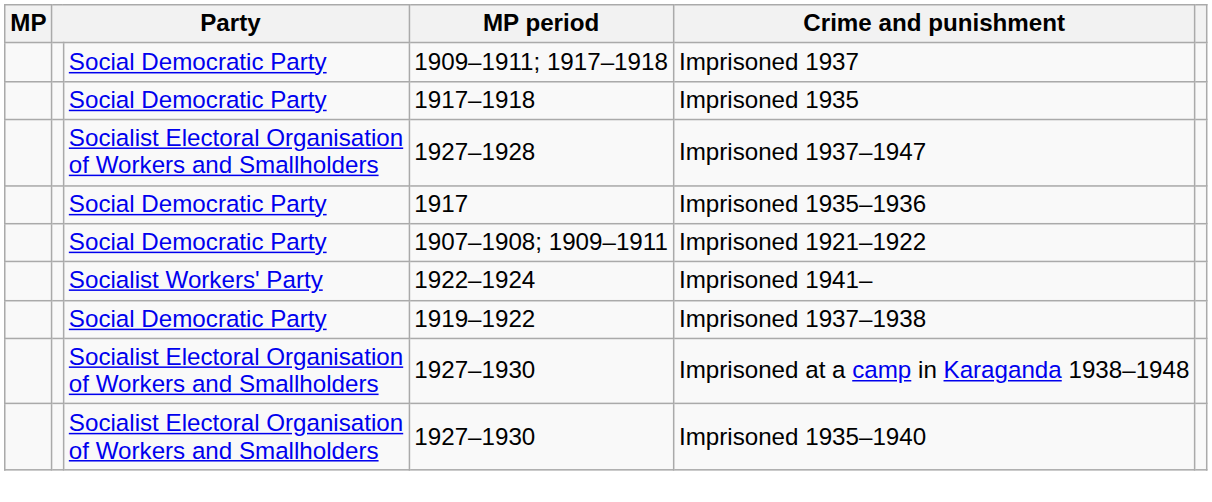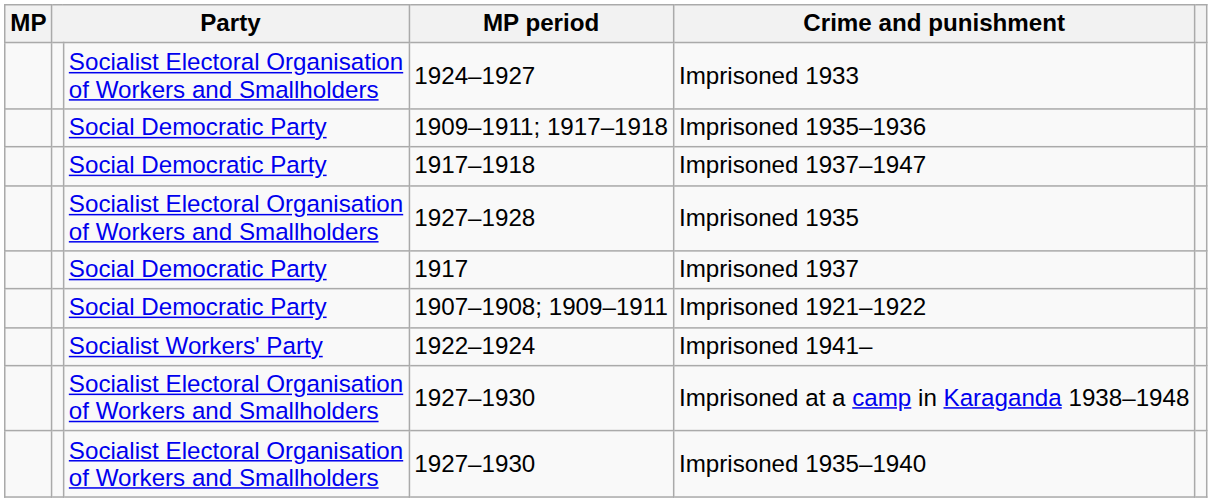 <table class="wikitable plainrowheaders sortable" style="font-size:100%; text-align:left;">
 <tr>
 <th>MP</th>
 <th colspan="2">Party</th>
 <th>MP period</th>
 <th>Crime and punishment</th>
 <th></th>
 </tr>
 <tr>
 <td></td>
 <td></td>
+<td><a href='#'>Socialist Electoral Organisation<br>of Workers and Smallholders</a></td>
+<td>1924–1927</td>
+<td>Imprisoned 1933</td>
+<td></td>
+</tr>
+<tr>
+<td></td>
+<td></td>
 <td><a href='#'>Social Democratic Party</a></td>
 <td>1909–1911; 1917–1918</td>
-<td>Imprisoned 1937</td>
+<td>Imprisoned 1935–1936</td>
 <td></td>
 </tr>
 <tr>
 <td></td>
 <td></td>
 <td><a href='#'>Social Democratic Party</a></td>
 <td>1917–1918</td>
-<td>Imprisoned 1935</td>
+<td>Imprisoned 1937–1947</td>
 <td></td>
 </tr>
 <tr>
 <td></td>
 <td></td>
 <td><a href='#'>Socialist Electoral Organisation<br>of Workers and Smallholders</a></td>
 <td>1927–1928</td>
-<td>Imprisoned 1937–1947</td>
+<td>Imprisoned 1935</td>
 <td></td>
 </tr>
 <tr>
 <td></td>
 <td></td>
 <td><a href='#'>Social Democratic Party</a></td>
 <td>1917</td>
-<td>Imprisoned 1935–1936</td>
+<td>Imprisoned 1937</td>
 <td></td>
 </tr>
 <tr>
 <td></td>
 <td></td>
 <td><a href='#'>Social Democratic Party</a></td>
 <td>1907–1908; 1909–1911</td>
 <td>Imprisoned 1921–1922</td>
 <td></td>
 </tr>
 <tr>
 <td></td>
 <td></td>
 <td><a href='#'>Socialist Workers' Party</a></td>
 <td>1922–1924</td>
 <td>Imprisoned 1941–</td>
 <td></td>
 </tr>
 <tr>
 <td></td>
 <td></td>
-<td><a href='#'>Social Democratic Party</a></td>
-<td>1919–1922</td>
-<td>Imprisoned 1937–1938</td>
-<td></td>
-</tr>
-<tr>
-<td></td>
-<td></td>
 <td><a href='#'>Socialist Electoral Organisation<br>of Workers and Smallholders</a></td>
 <td>1927–1930</td>
 <td>Imprisoned at a <a href='#'>camp</a> in <a href='#'>Karaganda</a> 1938–1948</td>
 <td></td>
 </tr>
 <tr>
 <td></td>
 <td></td>
 <td><a href='#'>Socialist Electoral Organisation<br>of Workers and Smallholders</a></td>
 <td>1927–1930</td>
 <td>Imprisoned 1935–1940</td>
 <td></td>
 </tr>
 </table>
